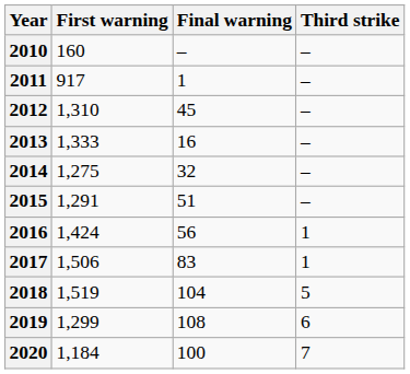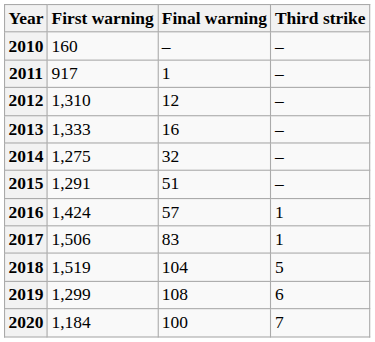 <table class="wikitable">
 <tr>
 <th>Year</th>
 <th>First warning</th>
 <th>Final warning</th>
 <th>Third strike</th>
 </tr>
 <tr>
 <th>2010</th>
 <td>160</td>
 <td>–</td>
 <td>–</td>
 </tr>
 <tr>
 <th>2011</th>
 <td>917</td>
 <td>1</td>
 <td>–</td>
 </tr>
 <tr>
 <th>2012</th>
 <td>1,310</td>
-<td>45</td>
+<td>12</td>
 <td>–</td>
 </tr>
 <tr>
 <th>2013</th>
 <td>1,333</td>
 <td>16</td>
 <td>–</td>
 </tr>
 <tr>
 <th>2014</th>
 <td>1,275</td>
 <td>32</td>
 <td>–</td>
 </tr>
 <tr>
 <th>2015</th>
 <td>1,291</td>
 <td>51</td>
 <td>–</td>
 </tr>
 <tr>
 <th>2016</th>
 <td>1,424</td>
-<td>56</td>
+<td>57</td>
 <td>1</td>
 </tr>
 <tr>
 <th>2017</th>
 <td>1,506</td>
 <td>83</td>
 <td>1</td>
 </tr>
 <tr>
 <th>2018</th>
 <td>1,519</td>
 <td>104</td>
 <td>5</td>
 </tr>
 <tr>
 <th>2019</th>
 <td>1,299</td>
 <td>108</td>
 <td>6</td>
 </tr>
 <tr>
 <th>2020</th>
 <td>1,184</td>
 <td>100</td>
 <td>7</td>
 </tr>
 </table>
